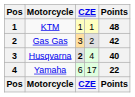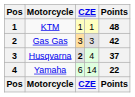 <table class="wikitable" style="font-size: 80%; text-align:center">
 <tr valign="top">
 <th valign="middle">Pos</th>
 <th valign="middle">Motorcycle</th>
 <th colspan=2><a href='#'>CZE</a><br></th>
 <th valign="middle">Points</th>
 </tr>
 <tr>
 <th>1</th>
 <td><a href='#'>KTM</a></td>
 <td style="background:#ffffbf;">1</td>
 <td style="background:#ffffbf;">1</td>
 <th>48</th>
 </tr>
 <tr>
 <th>2</th>
 <td><a href='#'>Gas Gas</a></td>
 <td style="background:#ffdf9f;">3</td>
-<td style="background:#dfdfdf;">2</td>
+<td style="background:#dfdfdf;">3</td>
 <th>42</th>
 </tr>
 <tr>
 <th>3</th>
 <td><a href='#'>Husqvarna</a></td>
 <td style="background:#dfdfdf;"><strong>2</strong></td>
 <td style="background:#dfffdf;">4</td>
-<th>40</th>
+<th>37</th>
 </tr>
 <tr>
 <th>4</th>
 <td><a href='#'>Yamaha</a></td>
 <td style="background:#dfffdf;">6</td>
-<td style="background:#dfffdf;">17</td>
+<td style="background:#dfffdf;">14</td>
 <th>22</th>
 </tr>
 <tr valign="top">
 <th valign="middle">Pos</th>
 <th valign="middle">Motorcycle</th>
 <th colspan=2><a href='#'>CZE</a><br></th>
 <th valign="middle">Points</th>
 </tr>
 </table>
